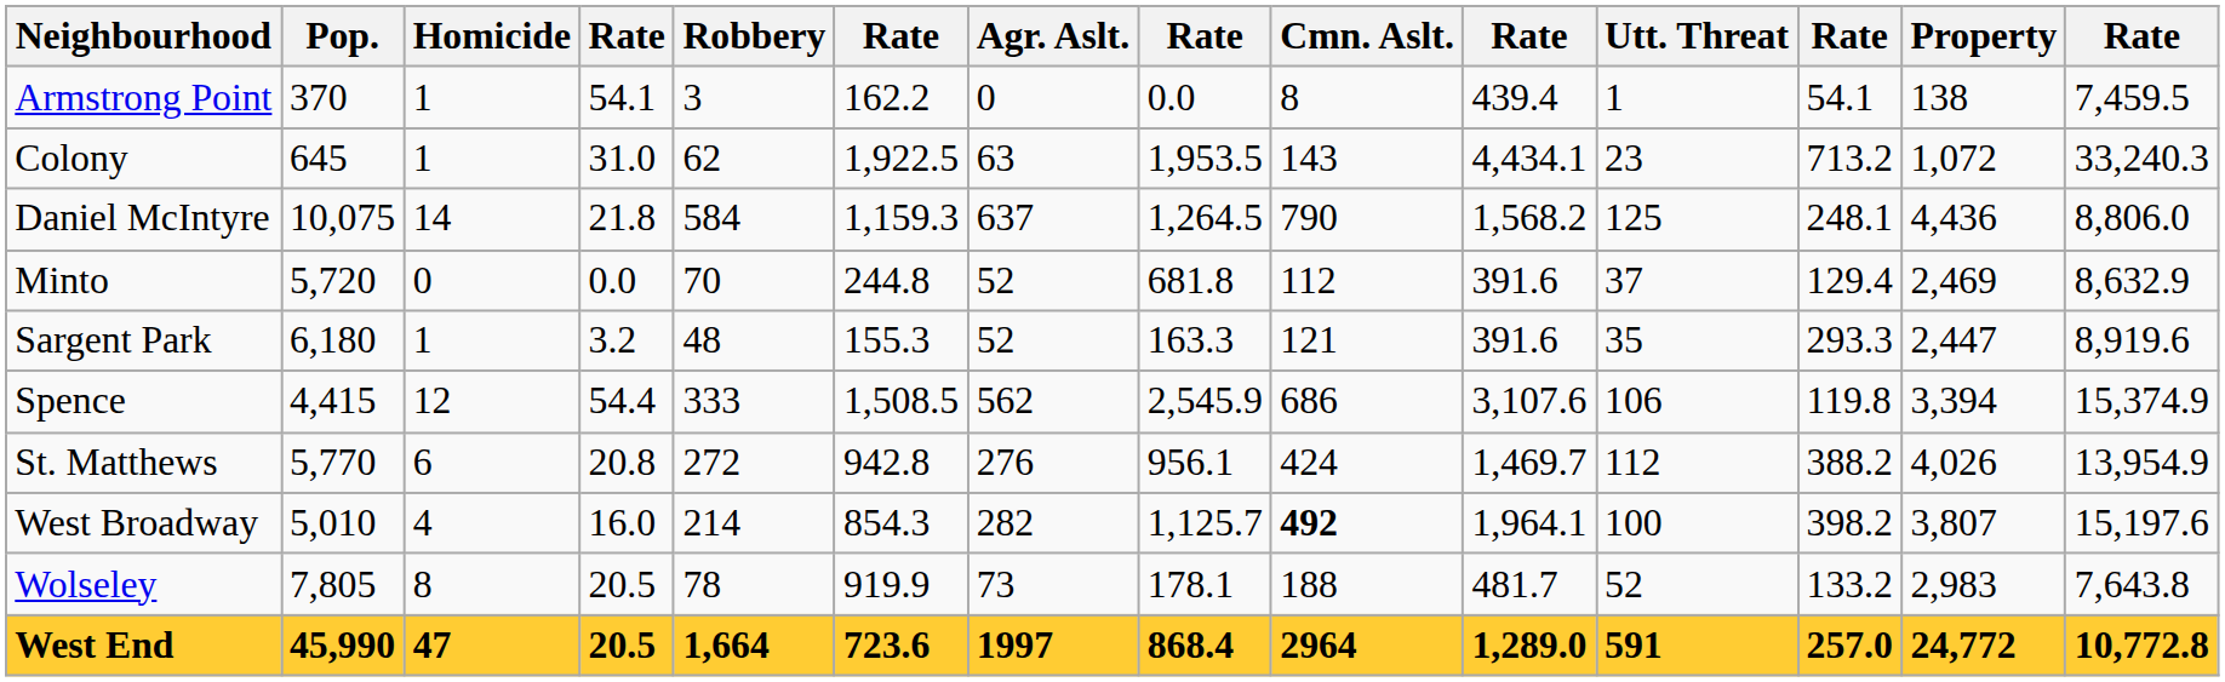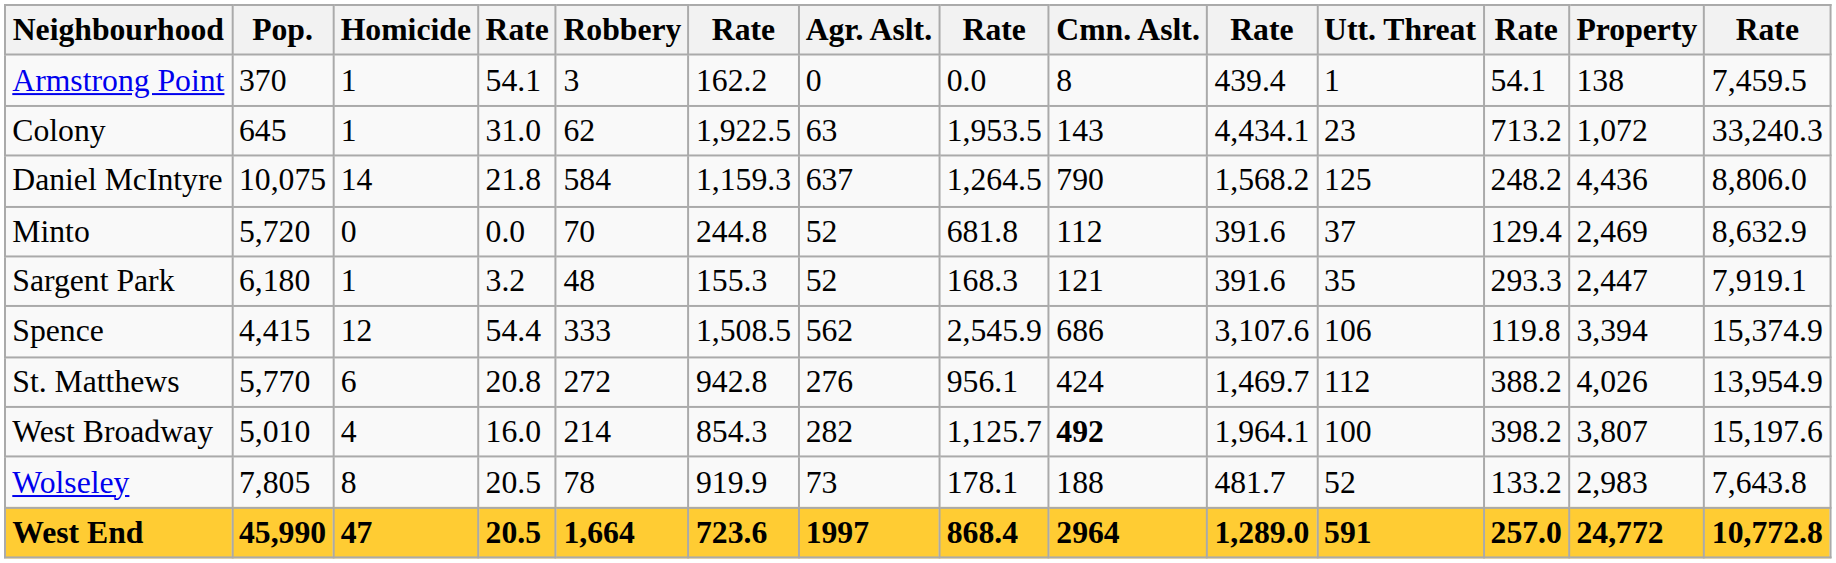 <table class="wikitable sortable">
 <tr>
 <th>Neighbourhood</th>
 <th>Pop.</th>
 <th>Homicide</th>
 <th>Rate </th>
 <th>Robbery</th>
 <th>Rate</th>
 <th><strong>Agr. Aslt.</strong> </th>
 <th><strong>Rate</strong></th>
 <th><strong>Cmn. Aslt.</strong> </th>
 <th><strong>Rate</strong></th>
 <th>Utt. Threat </th>
 <th>Rate</th>
 <th>Property</th>
 <th>Rate</th>
 </tr>
 <tr>
 <td><a href='#'>Armstrong Point</a></td>
 <td>370</td>
 <td>1</td>
 <td>54.1</td>
 <td>3</td>
 <td>162.2</td>
 <td>0</td>
 <td>0.0</td>
 <td>8</td>
 <td>439.4</td>
 <td>1</td>
 <td>54.1</td>
 <td>138</td>
 <td>7,459.5</td>
 </tr>
 <tr>
 <td>Colony</td>
 <td>645</td>
 <td>1</td>
 <td>31.0</td>
 <td>62</td>
 <td>1,922.5</td>
 <td>63</td>
 <td>1,953.5</td>
 <td>143</td>
 <td>4,434.1</td>
 <td>23</td>
 <td>713.2</td>
 <td>1,072</td>
 <td>33,240.3</td>
 </tr>
 <tr>
 <td>Daniel McIntyre</td>
 <td>10,075</td>
 <td>14</td>
 <td>21.8</td>
 <td>584</td>
 <td>1,159.3</td>
 <td>637</td>
 <td>1,264.5</td>
 <td>790</td>
 <td>1,568.2</td>
 <td>125</td>
-<td>248.1</td>
+<td>248.2</td>
 <td>4,436</td>
 <td>8,806.0</td>
 </tr>
 <tr>
 <td>Minto</td>
 <td>5,720</td>
 <td>0</td>
 <td>0.0</td>
 <td>70</td>
 <td>244.8</td>
 <td>52</td>
 <td>681.8</td>
 <td>112</td>
 <td>391.6</td>
 <td>37</td>
 <td>129.4</td>
 <td>2,469</td>
 <td>8,632.9</td>
 </tr>
 <tr>
 <td>Sargent Park</td>
 <td>6,180</td>
 <td>1</td>
 <td>3.2</td>
 <td>48</td>
 <td>155.3</td>
 <td>52</td>
-<td>163.3</td>
+<td>168.3</td>
 <td>121</td>
 <td>391.6</td>
 <td>35</td>
 <td>293.3</td>
 <td>2,447</td>
-<td>8,919.6</td>
+<td>7,919.1</td>
 </tr>
 <tr>
 <td>Spence</td>
 <td>4,415</td>
 <td>12</td>
 <td>54.4</td>
 <td>333</td>
 <td>1,508.5</td>
 <td>562</td>
 <td>2,545.9</td>
 <td>686</td>
 <td>3,107.6</td>
 <td>106</td>
 <td>119.8</td>
 <td>3,394</td>
 <td>15,374.9</td>
 </tr>
 <tr>
 <td>St. Matthews</td>
 <td>5,770</td>
 <td>6</td>
 <td>20.8</td>
 <td>272</td>
 <td>942.8</td>
 <td>276</td>
 <td>956.1</td>
 <td>424</td>
 <td>1,469.7</td>
 <td>112</td>
 <td>388.2</td>
 <td>4,026</td>
 <td>13,954.9</td>
 </tr>
 <tr>
 <td>West Broadway</td>
 <td>5,010</td>
 <td>4</td>
 <td>16.0</td>
 <td>214</td>
 <td>854.3</td>
 <td>282</td>
 <td>1,125.7</td>
 <td><strong>492</strong></td>
 <td>1,964.1</td>
 <td>100</td>
 <td>398.2</td>
 <td>3,807</td>
 <td>15,197.6</td>
 </tr>
 <tr>
 <td><a href='#'>Wolseley</a></td>
 <td>7,805</td>
 <td>8</td>
 <td>20.5</td>
 <td>78</td>
 <td>919.9</td>
 <td>73</td>
 <td>178.1</td>
 <td>188</td>
 <td>481.7</td>
 <td>52</td>
 <td>133.2</td>
 <td>2,983</td>
 <td>7,643.8</td>
 </tr>
 <tr>
 <td style="background: #fc3;"><strong>West End</strong></td>
 <td style="background: #fc3;"><strong>45,990</strong></td>
 <td style="background: #fc3;"><strong>47</strong></td>
 <td style="background: #fc3;"><strong>20.5</strong></td>
 <td style="background: #fc3;"><strong>1,664</strong></td>
 <td style="background: #fc3;"><strong>723.6</strong></td>
 <td style="background: #fc3;"><strong>1997</strong></td>
 <td style="background: #fc3;"><strong>868.4</strong></td>
 <td style="background: #fc3;"><strong>2964</strong></td>
 <td style="background: #fc3;"><strong>1,289.0</strong></td>
 <td style="background: #fc3;"><strong>591</strong></td>
 <td style="background: #fc3;"><strong>257.0</strong></td>
 <td style="background: #fc3;"><strong>24,772</strong></td>
 <td style="background: #fc3;"><strong>10,772.8</strong></td>
 </tr>
 </table>
